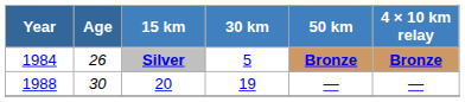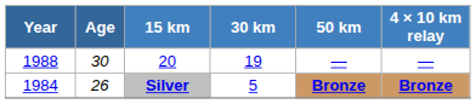 <table class="wikitable" style="font-size:95%; text-align:center; border:grey solid 1px; border-collapse:collapse; background:#ffffff;">
 <tr>
 <th style="background-color:#369; color:white; width:60px;"> Year </th>
 <th style="background-color:#369; color:white; width:40px;"> Age </th>
 <th style="background-color:#4180be; color:white; width:75px;"> 15 km </th>
 <th style="background-color:#4180be; color:white; width:75px;"> 30 km </th>
 <th style="background-color:#4180be; color:white; width:75px;"> 50 km </th>
 <th style="background-color:#4180be; color:white; width:75px;"> 4 × 10 km <br> relay </th>
 </tr>
 <tr>
+<td><a href='#'>1988</a></td>
+<td><em>30</em></td>
+<td><a href='#'>20</a></td>
+<td><a href='#'>19</a></td>
+<td><a href='#'>—</a></td>
+<td><a href='#'>—</a></td>
+</tr>
+<tr>
 <td><a href='#'>1984</a></td>
 <td><em>26</em></td>
 <td style="background:silver;"><a href='#'><strong>Silver</strong></a></td>
 <td><a href='#'>5</a></td>
 <td bgcolor="cc9966"><a href='#'><strong>Bronze</strong></a></td>
 <td bgcolor="cc9966"><a href='#'><strong>Bronze</strong></a></td>
 </tr>
 <tr>
-<td><a href='#'>1988</a></td>
-<td><em>30</em></td>
-<td><a href='#'>20</a></td>
-<td><a href='#'>19</a></td>
-<td><a href='#'>—</a></td>
-<td><a href='#'>—</a></td>
-</tr>
-<tr>
 </tr>
 </table>
